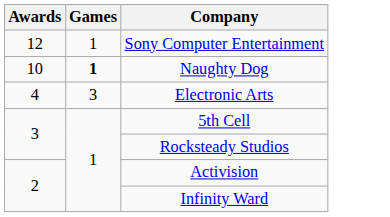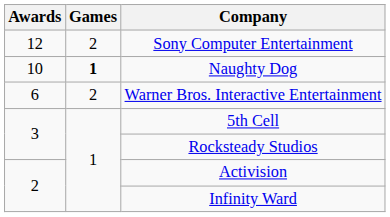 <table class="wikitable floatright" rowspan="2" style="text-align:center;" background: #f6e39c;>
 <tr>
 <th scope="col">Awards</th>
 <th scope="col">Games</th>
 <th scope="col">Company</th>
 </tr>
 <tr>
 <td>12</td>
-<td>1</td>
+<td>2</td>
 <td><a href='#'>Sony Computer Entertainment</a></td>
 </tr>
 <tr>
 <td>10</td>
 <td><strong>1</strong></td>
 <td><a href='#'>Naughty Dog</a></td>
 </tr>
 <tr>
-<td>4</td>
-<td>3</td>
-<td><a href='#'>Electronic Arts</a></td>
+<td>6</td>
+<td>2</td>
+<td><a href='#'>Warner Bros. Interactive Entertainment</a></td>
 </tr>
 <tr>
 <td rowspan=2>3</td>
 <td rowspan=4>1</td>
 <td><a href='#'>5th Cell</a></td>
 </tr>
 <tr>
 <td><a href='#'>Rocksteady Studios</a></td>
 </tr>
 <tr>
 <td rowspan=2>2</td>
 <td><a href='#'>Activision</a></td>
 </tr>
 <tr>
 <td><a href='#'>Infinity Ward</a></td>
 </tr>
 </table>
